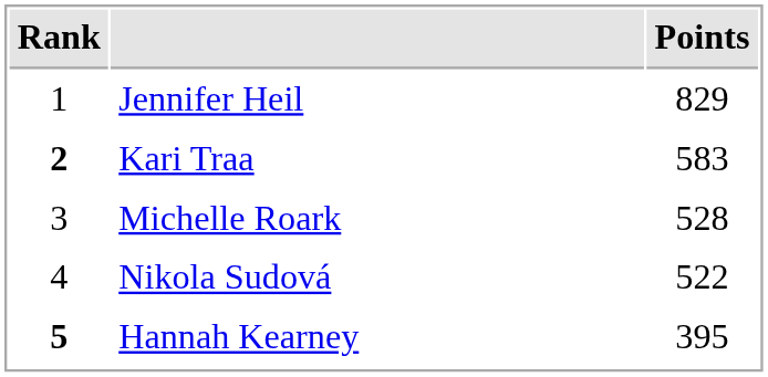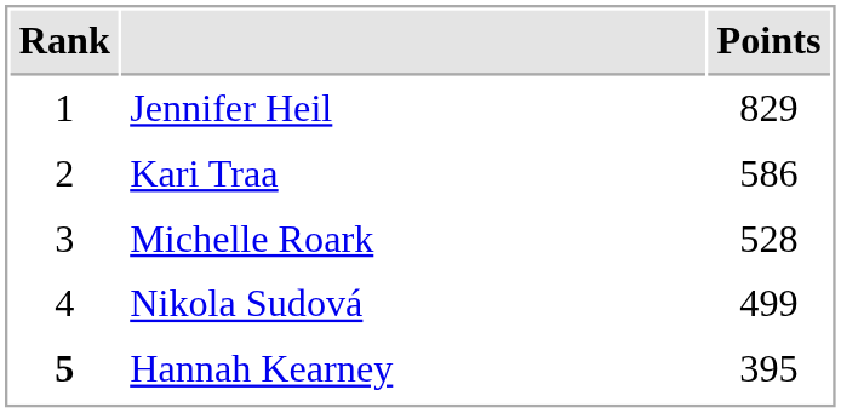 <table cellspacing="1" cellpadding="3" style="border:1px solid #AAAAAA;font-size:86%">
 <tr bgcolor="#E4E4E4">
 <th style="border-bottom:1px solid #AAAAAA" width=10>Rank</th>
 <th style="border-bottom:1px solid #AAAAAA" width=200></th>
 <th style="border-bottom:1px solid #AAAAAA" width=20>Points</th>
 </tr>
 <tr>
 <td align="center">1</td>
 <td> <a href='#'>Jennifer Heil</a></td>
 <td align=center>829</td>
 </tr>
 <tr>
-<td align="center"><strong>2</strong></td>
+<td align="center">2</td>
 <td> <a href='#'>Kari Traa</a></td>
-<td align=center>583</td>
+<td align=center>586</td>
 </tr>
 <tr>
 <td align="center">3</td>
 <td> <a href='#'>Michelle Roark</a></td>
 <td align=center>528</td>
 </tr>
 <tr>
 <td align="center">4</td>
 <td> <a href='#'>Nikola Sudová</a></td>
-<td align=center>522</td>
+<td align=center>499</td>
 </tr>
 <tr>
 <td align="center"><strong>5</strong></td>
 <td> <a href='#'>Hannah Kearney</a></td>
 <td align=center>395</td>
 </tr>
 </table>
